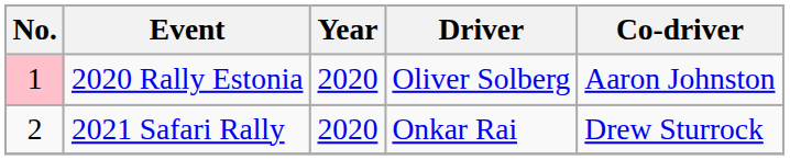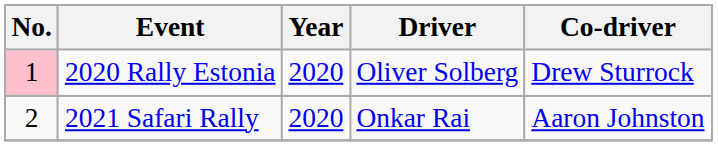 <table class="wikitable" style="font-size: 85%; ">
 <tr>
 <th>No.</th>
 <th>Event</th>
 <th>Year</th>
 <th>Driver</th>
 <th>Co-driver</th>
 </tr>
 <tr>
 <td align="center" style="background: pink;">1</td>
 <td> <a href='#'>2020 Rally Estonia</a></td>
 <td align="center"><a href='#'>2020</a></td>
 <td> <a href='#'>Oliver Solberg</a></td>
-<td> <a href='#'>Aaron Johnston</a></td>
+<td> <a href='#'>Drew Sturrock</a></td>
 </tr>
 <tr>
 <td align="center">2</td>
 <td> <a href='#'>2021 Safari Rally</a></td>
 <td align="center"><a href='#'>2020</a></td>
 <td> <a href='#'>Onkar Rai</a></td>
-<td> <a href='#'>Drew Sturrock</a></td>
+<td> <a href='#'>Aaron Johnston</a></td>
 </tr>
 <tr>
 </tr>
 </table>
